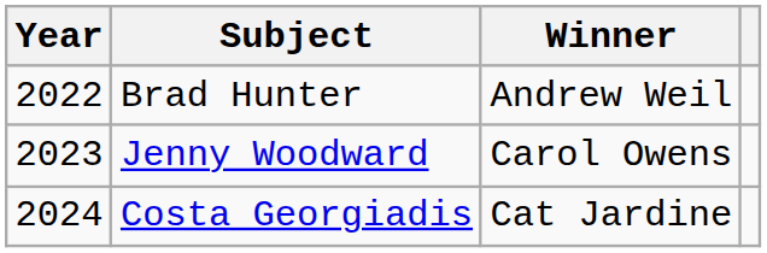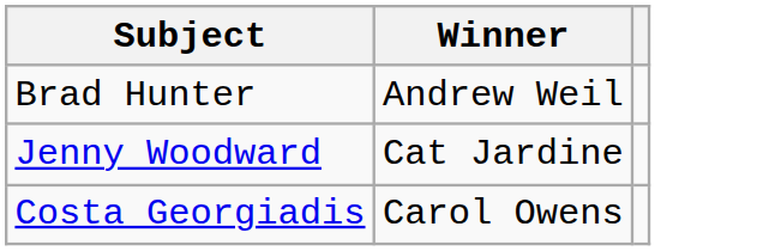 <table class="wikitable">
 <tr>
-<th>Year</th>
 <th>Subject</th>
 <th>Winner</th>
 <th></th>
 </tr>
 <tr>
-<td>2022</td>
 <td>Brad Hunter</td>
 <td>Andrew Weil</td>
 <td></td>
 </tr>
 <tr>
-<td>2023</td>
 <td><a href='#'>Jenny Woodward</a></td>
+<td>Cat Jardine</td>
+<td></td>
+</tr>
+<tr>
+<td><a href='#'>Costa Georgiadis</a></td>
 <td>Carol Owens</td>
 <td></td>
 </tr>
-<tr>
-<td>2024</td>
-<td><a href='#'>Costa Georgiadis</a></td>
-<td>Cat Jardine</td>
-<td></td>
-</tr>
 </table>
